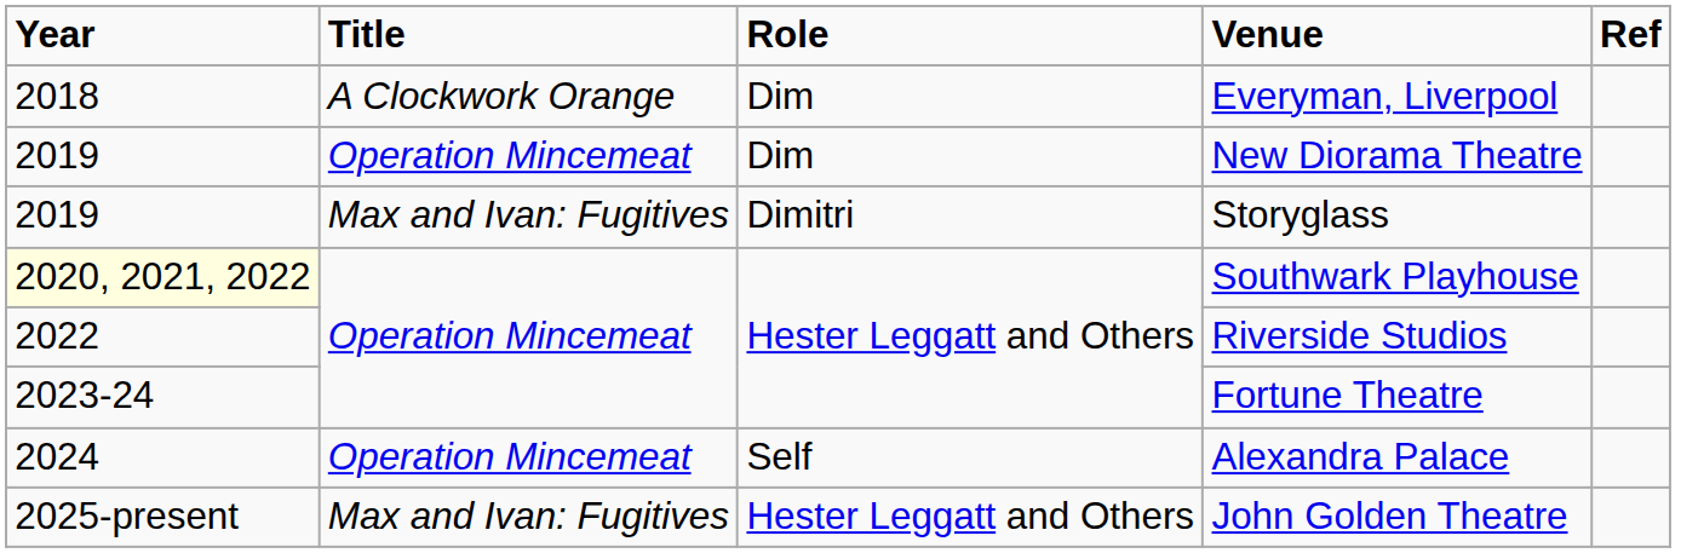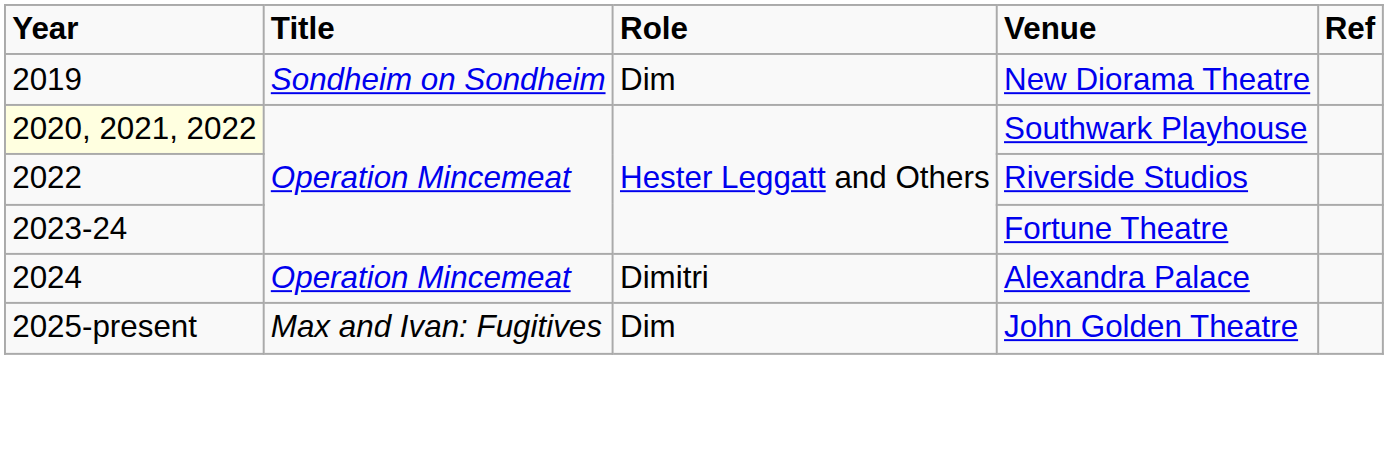 <table class="wikitable">
 <tr>
 <td><strong>Year</strong></td>
 <td><strong>Title</strong></td>
 <td><strong>Role</strong></td>
 <td><strong>Venue</strong></td>
 <td><strong>Ref</strong></td>
 </tr>
 <tr>
-<td>2018</td>
-<td><em>A Clockwork Orange</em></td>
-<td>Dim</td>
-<td><a href='#'>Everyman, Liverpool</a></td>
-<td></td>
-</tr>
-<tr>
 <td>2019</td>
-<td><em><a href='#'>Operation Mincemeat</a></em></td>
+<td><em><a href='#'>Sondheim on Sondheim</a></em></td>
 <td>Dim</td>
 <td><a href='#'>New Diorama Theatre</a></td>
-<td></td>
-</tr>
-<tr>
-<td>2019</td>
-<td><em>Max and Ivan: Fugitives</em></td>
-<td>Dimitri</td>
-<td>Storyglass</td>
 <td></td>
 </tr>
 <tr>
 <td style="background: lightyellow;">2020, 2021, 2022</td>
 <td rowspan="3"><em><a href='#'>Operation Mincemeat</a></em></td>
 <td rowspan="3"><a href='#'>Hester Leggatt</a> and Others</td>
 <td><a href='#'>Southwark Playhouse</a></td>
 <td></td>
 </tr>
 <tr>
 <td>2022</td>
 <td><a href='#'>Riverside Studios</a></td>
 <td></td>
 </tr>
 <tr>
 <td>2023-24</td>
 <td><a href='#'>Fortune Theatre</a></td>
 <td></td>
 </tr>
 <tr>
 <td>2024</td>
 <td><em><a href='#'>Operation Mincemeat</a></em></td>
-<td>Self</td>
+<td>Dimitri</td>
 <td><a href='#'>Alexandra Palace</a></td>
 <td></td>
 </tr>
 <tr>
 <td>2025-present</td>
 <td><em>Max and Ivan: Fugitives</em></td>
-<td><a href='#'>Hester Leggatt</a> and Others</td>
+<td>Dim</td>
 <td><a href='#'>John Golden Theatre</a></td>
 <td></td>
 </tr>
 </table>
